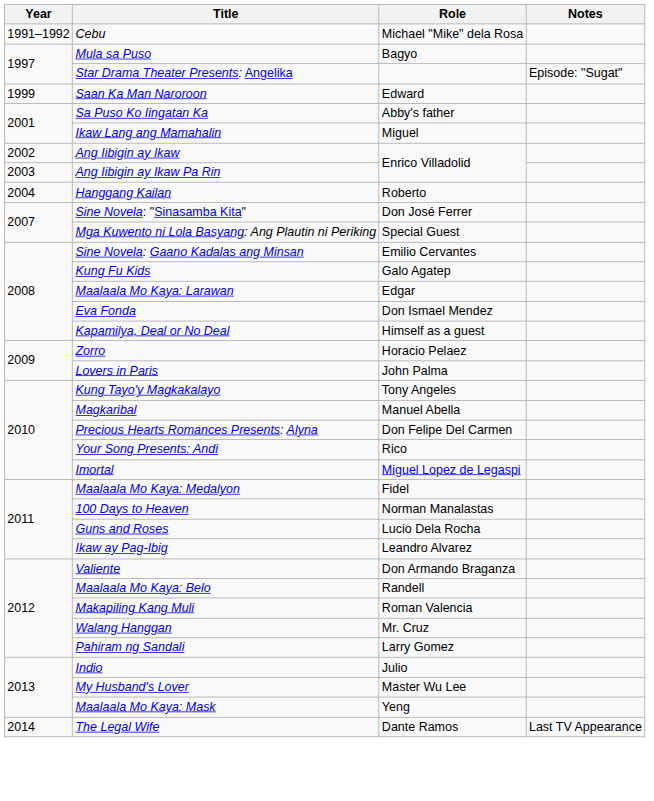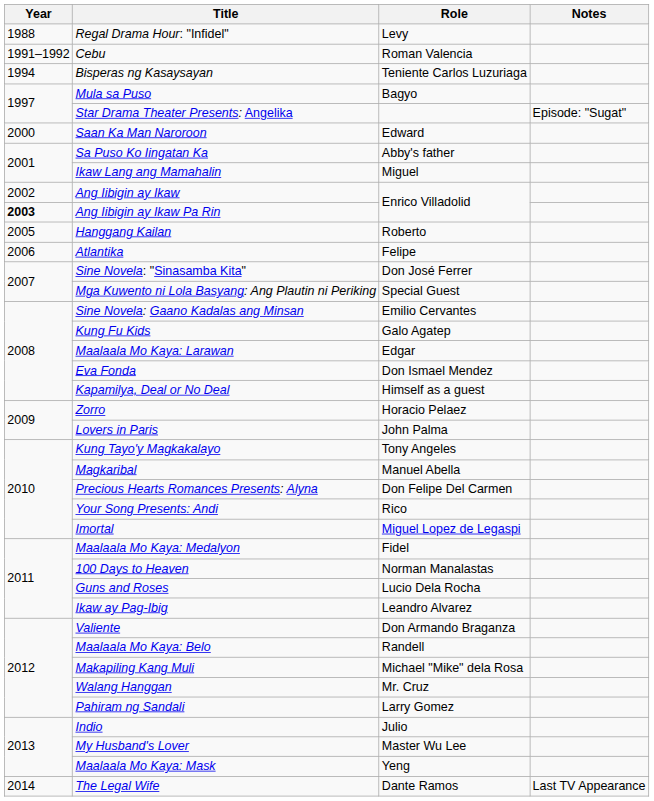 <table class="wikitable sortable">
 <tr>
 <th>Year</th>
 <th>Title</th>
 <th>Role</th>
 <th>Notes</th>
 </tr>
 <tr>
+<td>1988</td>
+<td><em>Regal Drama Hour</em>: "Infidel"</td>
+<td>Levy</td>
+<td></td>
+</tr>
+<tr>
 <td>1991–1992</td>
 <td><em>Cebu</em></td>
-<td>Michael "Mike" dela Rosa</td>
+<td>Roman Valencia</td>
+<td></td>
+</tr>
+<tr>
+<td>1994</td>
+<td><em>Bisperas ng Kasaysayan</em></td>
+<td>Teniente Carlos Luzuriaga</td>
 <td></td>
 </tr>
 <tr>
 <td rowspan="2">1997</td>
 <td><em><a href='#'>Mula sa Puso</a></em></td>
 <td>Bagyo</td>
 <td></td>
 </tr>
 <tr>
 <td><em><a href='#'>Star Drama Theater Presents</a>:</em> <a href='#'>Angelika</a></td>
 <td></td>
 <td>Episode: "Sugat"</td>
 </tr>
 <tr>
-<td>1999</td>
+<td>2000</td>
 <td><em><a href='#'>Saan Ka Man Naroroon</a></em></td>
 <td>Edward</td>
 <td></td>
 </tr>
 <tr>
 <td rowspan="2">2001</td>
 <td><em><a href='#'>Sa Puso Ko Iingatan Ka</a></em></td>
 <td>Abby's father</td>
 <td></td>
 </tr>
 <tr>
 <td><em><a href='#'>Ikaw Lang ang Mamahalin</a></em></td>
 <td>Miguel</td>
 <td></td>
 </tr>
 <tr>
 <td>2002</td>
 <td><em><a href='#'>Ang Iibigin ay Ikaw</a></em></td>
 <td rowspan="2">Enrico Villadolid</td>
 <td></td>
 </tr>
 <tr>
-<td>2003</td>
+<td><strong>2003</strong></td>
 <td><em><a href='#'>Ang Iibigin ay Ikaw Pa Rin</a></em></td>
 <td></td>
 </tr>
 <tr>
-<td>2004</td>
+<td>2005</td>
 <td><em><a href='#'>Hanggang Kailan</a></em></td>
 <td>Roberto</td>
+<td></td>
+</tr>
+<tr>
+<td>2006</td>
+<td><em><a href='#'>Atlantika</a></em></td>
+<td>Felipe</td>
 <td></td>
 </tr>
 <tr>
 <td rowspan="2">2007</td>
 <td><em><a href='#'>Sine Novela</a></em>: "<a href='#'>Sinasamba Kita</a>"</td>
 <td>Don José Ferrer</td>
 <td></td>
 </tr>
 <tr>
 <td><em><a href='#'>Mga Kuwento ni Lola Basyang</a>: Ang Plautin ni Periking</em></td>
 <td>Special Guest</td>
 <td></td>
 </tr>
 <tr>
 <td rowspan="5">2008</td>
 <td><em><a href='#'>Sine Novela</a>: <a href='#'>Gaano Kadalas ang Minsan</a></em></td>
 <td>Emilio Cervantes</td>
 <td></td>
 </tr>
 <tr>
 <td><em><a href='#'>Kung Fu Kids</a></em></td>
 <td>Galo Agatep</td>
 <td></td>
 </tr>
 <tr>
 <td><em><a href='#'>Maalaala Mo Kaya: Larawan</a></em></td>
 <td>Edgar</td>
 <td></td>
 </tr>
 <tr>
 <td><em><a href='#'>Eva Fonda</a></em></td>
 <td>Don Ismael Mendez</td>
 <td></td>
 </tr>
 <tr>
 <td><em><a href='#'>Kapamilya, Deal or No Deal</a></em></td>
 <td>Himself as a guest</td>
 <td></td>
 </tr>
 <tr>
 <td rowspan="2">2009</td>
 <td><em><a href='#'>Zorro</a></em></td>
 <td>Horacio Pelaez</td>
 <td></td>
 </tr>
 <tr>
 <td><em><a href='#'>Lovers in Paris</a></em></td>
 <td>John Palma</td>
 <td></td>
 </tr>
 <tr>
 <td rowspan="5">2010</td>
 <td><em><a href='#'>Kung Tayo'y Magkakalayo</a></em></td>
 <td>Tony Angeles</td>
 <td></td>
 </tr>
 <tr>
 <td><em><a href='#'>Magkaribal</a></em></td>
 <td>Manuel Abella</td>
 <td></td>
 </tr>
 <tr>
 <td><em><a href='#'>Precious Hearts Romances Presents</a>: <a href='#'>Alyna</a></em></td>
 <td>Don Felipe Del Carmen</td>
 <td></td>
 </tr>
 <tr>
 <td><em><a href='#'>Your Song Presents: Andi</a></em></td>
 <td>Rico</td>
 <td></td>
 </tr>
 <tr>
 <td><em><a href='#'>Imortal</a></em></td>
 <td><a href='#'>Miguel Lopez de Legaspi</a></td>
 <td></td>
 </tr>
 <tr>
 <td rowspan="4">2011</td>
 <td><em><a href='#'>Maalaala Mo Kaya: Medalyon</a></em></td>
 <td>Fidel</td>
 <td></td>
 </tr>
 <tr>
 <td><em><a href='#'>100 Days to Heaven</a></em></td>
 <td>Norman Manalastas</td>
 <td></td>
 </tr>
 <tr>
 <td><em><a href='#'>Guns and Roses</a></em></td>
 <td>Lucio Dela Rocha</td>
 <td></td>
 </tr>
 <tr>
 <td><em><a href='#'>Ikaw ay Pag-Ibig</a></em></td>
 <td>Leandro Alvarez</td>
 <td></td>
 </tr>
 <tr>
 <td rowspan="5">2012</td>
 <td><em><a href='#'>Valiente</a></em></td>
 <td>Don Armando Braganza</td>
 <td></td>
 </tr>
 <tr>
 <td><em><a href='#'>Maalaala Mo Kaya: Belo</a></em></td>
 <td>Randell</td>
 <td></td>
 </tr>
 <tr>
 <td><em><a href='#'>Makapiling Kang Muli</a></em></td>
-<td>Roman Valencia</td>
+<td>Michael "Mike" dela Rosa</td>
 <td></td>
 </tr>
 <tr>
 <td><em><a href='#'>Walang Hanggan</a></em></td>
 <td>Mr. Cruz</td>
 <td></td>
 </tr>
 <tr>
 <td><em><a href='#'>Pahiram ng Sandali</a></em></td>
 <td>Larry Gomez</td>
 <td></td>
 </tr>
 <tr>
 <td rowspan="3">2013</td>
 <td><em><a href='#'>Indio</a></em></td>
 <td>Julio</td>
 <td></td>
 </tr>
 <tr>
 <td><em><a href='#'>My Husband's Lover</a></em></td>
 <td>Master Wu Lee</td>
 <td></td>
 </tr>
 <tr>
 <td><em><a href='#'>Maalaala Mo Kaya: Mask</a></em></td>
 <td>Yeng</td>
 <td></td>
 </tr>
 <tr>
 <td>2014</td>
 <td><em><a href='#'>The Legal Wife</a></em></td>
 <td>Dante Ramos</td>
 <td>Last TV Appearance</td>
 </tr>
 </table>
